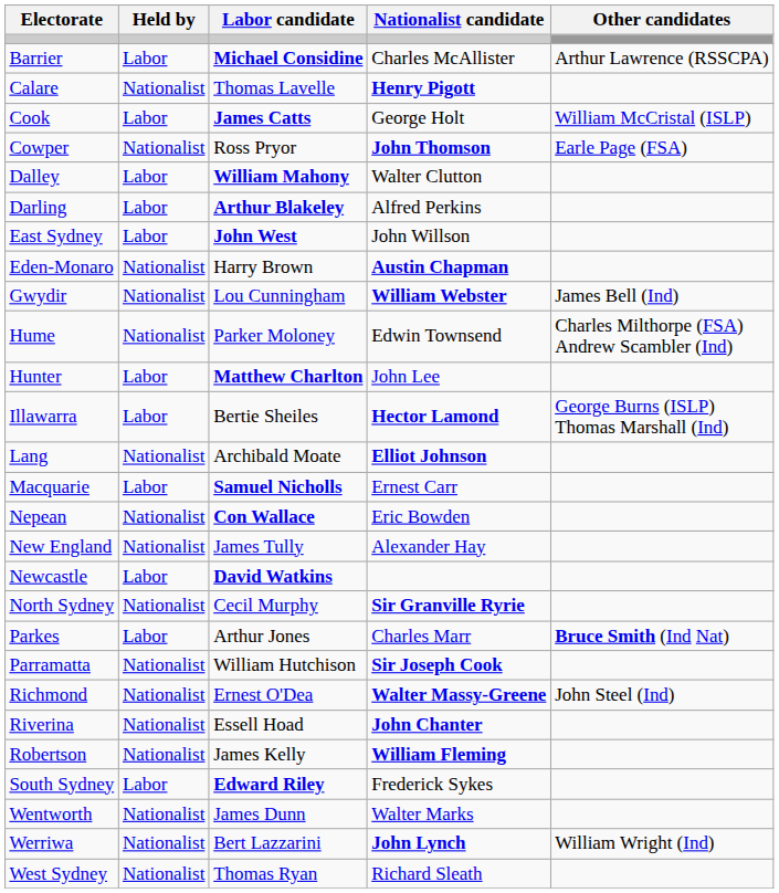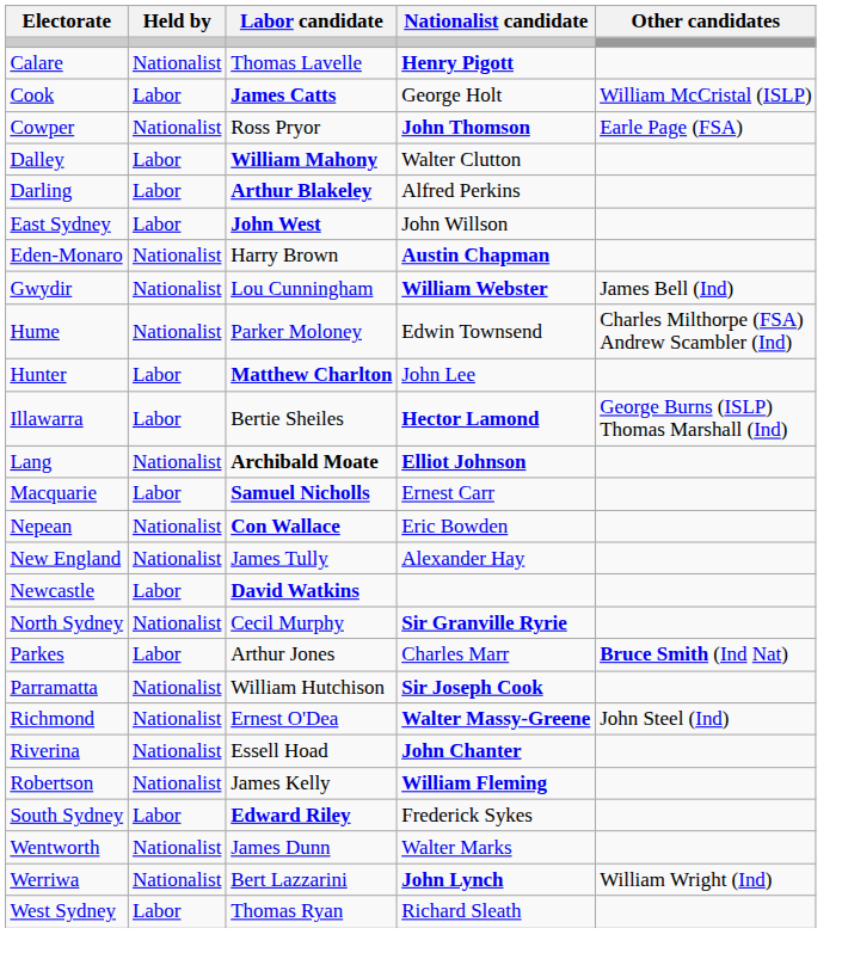 <table class="wikitable">
 <tr>
 <th>Electorate</th>
 <th>Held by</th>
 <th><a href='#'>Labor</a> candidate</th>
 <th><a href='#'>Nationalist</a> candidate</th>
 <th>Other candidates</th>
 </tr>
 <tr bgcolor="#cccccc">
 <td></td>
 <td></td>
 <td></td>
 <td></td>
 <td bgcolor="#999999"></td>
-</tr>
-<tr>
-<td><a href='#'>Barrier</a></td>
-<td><a href='#'>Labor</a></td>
-<td><strong><a href='#'>Michael Considine</a></strong></td>
-<td>Charles McAllister</td>
-<td>Arthur Lawrence (RSSCPA)</td>
 </tr>
 <tr>
 <td><a href='#'>Calare</a></td>
 <td><a href='#'>Nationalist</a></td>
 <td><a href='#'>Thomas Lavelle</a></td>
 <td><strong><a href='#'>Henry Pigott</a></strong></td>
 <td></td>
 </tr>
 <tr>
 <td><a href='#'>Cook</a></td>
 <td><a href='#'>Labor</a></td>
 <td><strong><a href='#'>James Catts</a></strong></td>
 <td>George Holt</td>
 <td><a href='#'>William McCristal</a> (<a href='#'>ISLP</a>)</td>
 </tr>
 <tr>
 <td><a href='#'>Cowper</a></td>
 <td><a href='#'>Nationalist</a></td>
 <td>Ross Pryor</td>
 <td><strong><a href='#'>John Thomson</a></strong></td>
 <td><a href='#'>Earle Page</a> (<a href='#'>FSA</a>)</td>
 </tr>
 <tr>
 <td><a href='#'>Dalley</a></td>
 <td><a href='#'>Labor</a></td>
 <td><strong><a href='#'>William Mahony</a></strong></td>
 <td>Walter Clutton</td>
 <td></td>
 </tr>
 <tr>
 <td><a href='#'>Darling</a></td>
 <td><a href='#'>Labor</a></td>
 <td><strong><a href='#'>Arthur Blakeley</a></strong></td>
 <td>Alfred Perkins</td>
 <td></td>
 </tr>
 <tr>
 <td><a href='#'>East Sydney</a></td>
 <td><a href='#'>Labor</a></td>
 <td><strong><a href='#'>John West</a></strong></td>
 <td>John Willson</td>
 <td></td>
 </tr>
 <tr>
 <td><a href='#'>Eden-Monaro</a></td>
 <td><a href='#'>Nationalist</a></td>
 <td>Harry Brown</td>
 <td><strong><a href='#'>Austin Chapman</a></strong></td>
 <td></td>
 </tr>
 <tr>
 <td><a href='#'>Gwydir</a></td>
 <td><a href='#'>Nationalist</a></td>
 <td><a href='#'>Lou Cunningham</a></td>
 <td><strong><a href='#'>William Webster</a></strong></td>
 <td>James Bell (<a href='#'>Ind</a>)</td>
 </tr>
 <tr>
 <td><a href='#'>Hume</a></td>
 <td><a href='#'>Nationalist</a></td>
 <td><a href='#'>Parker Moloney</a></td>
 <td>Edwin Townsend</td>
 <td>Charles Milthorpe (<a href='#'>FSA</a>)<br>Andrew Scambler (<a href='#'>Ind</a>)</td>
 </tr>
 <tr>
 <td><a href='#'>Hunter</a></td>
 <td><a href='#'>Labor</a></td>
 <td><strong><a href='#'>Matthew Charlton</a></strong></td>
 <td><a href='#'>John Lee</a></td>
 <td></td>
 </tr>
 <tr>
 <td><a href='#'>Illawarra</a></td>
 <td><a href='#'>Labor</a></td>
 <td>Bertie Sheiles</td>
 <td><strong><a href='#'>Hector Lamond</a></strong></td>
 <td><a href='#'>George Burns</a> (<a href='#'>ISLP</a>)<br>Thomas Marshall (<a href='#'>Ind</a>)</td>
 </tr>
 <tr>
 <td><a href='#'>Lang</a></td>
 <td><a href='#'>Nationalist</a></td>
-<td>Archibald Moate</td>
+<td><strong>Archibald Moate</strong></td>
 <td><strong><a href='#'>Elliot Johnson</a></strong></td>
 <td></td>
 </tr>
 <tr>
 <td><a href='#'>Macquarie</a></td>
 <td><a href='#'>Labor</a></td>
 <td><strong><a href='#'>Samuel Nicholls</a></strong></td>
 <td><a href='#'>Ernest Carr</a></td>
 <td></td>
 </tr>
 <tr>
 <td><a href='#'>Nepean</a></td>
 <td><a href='#'>Nationalist</a></td>
 <td><strong><a href='#'>Con Wallace</a></strong></td>
 <td><a href='#'>Eric Bowden</a></td>
 <td></td>
 </tr>
 <tr>
 <td><a href='#'>New England</a></td>
 <td><a href='#'>Nationalist</a></td>
 <td><a href='#'>James Tully</a></td>
 <td><a href='#'>Alexander Hay</a></td>
 <td></td>
 </tr>
 <tr>
 <td><a href='#'>Newcastle</a></td>
 <td><a href='#'>Labor</a></td>
 <td><strong><a href='#'>David Watkins</a></strong></td>
 <td></td>
 <td></td>
 </tr>
 <tr>
 <td><a href='#'>North Sydney</a></td>
 <td><a href='#'>Nationalist</a></td>
 <td><a href='#'>Cecil Murphy</a></td>
 <td><strong><a href='#'>Sir Granville Ryrie</a></strong></td>
 <td></td>
 </tr>
 <tr>
 <td><a href='#'>Parkes</a></td>
 <td><a href='#'>Labor</a></td>
 <td>Arthur Jones</td>
 <td><a href='#'>Charles Marr</a></td>
 <td><strong><a href='#'>Bruce Smith</a></strong> (<a href='#'>Ind</a> <a href='#'>Nat</a>)</td>
 </tr>
 <tr>
 <td><a href='#'>Parramatta</a></td>
 <td><a href='#'>Nationalist</a></td>
 <td>William Hutchison</td>
 <td><strong><a href='#'>Sir Joseph Cook</a></strong></td>
 <td></td>
 </tr>
 <tr>
 <td><a href='#'>Richmond</a></td>
 <td><a href='#'>Nationalist</a></td>
 <td><a href='#'>Ernest O'Dea</a></td>
 <td><strong><a href='#'>Walter Massy-Greene</a></strong></td>
 <td>John Steel (<a href='#'>Ind</a>)</td>
 </tr>
 <tr>
 <td><a href='#'>Riverina</a></td>
 <td><a href='#'>Nationalist</a></td>
 <td>Essell Hoad</td>
 <td><strong><a href='#'>John Chanter</a></strong></td>
 <td></td>
 </tr>
 <tr>
 <td><a href='#'>Robertson</a></td>
 <td><a href='#'>Nationalist</a></td>
 <td>James Kelly</td>
 <td><strong><a href='#'>William Fleming</a></strong></td>
 <td></td>
 </tr>
 <tr>
 <td><a href='#'>South Sydney</a></td>
 <td><a href='#'>Labor</a></td>
 <td><strong><a href='#'>Edward Riley</a></strong></td>
 <td>Frederick Sykes</td>
 <td></td>
 </tr>
 <tr>
 <td><a href='#'>Wentworth</a></td>
 <td><a href='#'>Nationalist</a></td>
 <td><a href='#'>James Dunn</a></td>
 <td><a href='#'>Walter Marks</a></td>
 <td></td>
 </tr>
 <tr>
 <td><a href='#'>Werriwa</a></td>
 <td><a href='#'>Nationalist</a></td>
 <td><a href='#'>Bert Lazzarini</a></td>
 <td><strong><a href='#'>John Lynch</a></strong></td>
 <td>William Wright (<a href='#'>Ind</a>)</td>
 </tr>
 <tr>
 <td><a href='#'>West Sydney</a></td>
-<td><a href='#'>Nationalist</a></td>
+<td><a href='#'>Labor</a></td>
 <td><a href='#'>Thomas Ryan</a></td>
 <td><a href='#'>Richard Sleath</a></td>
 <td></td>
 </tr>
 </table>
